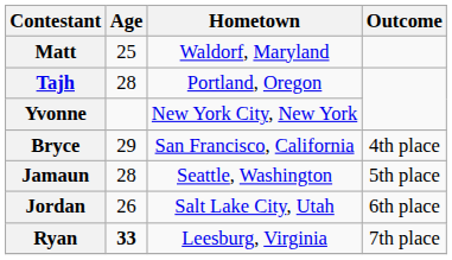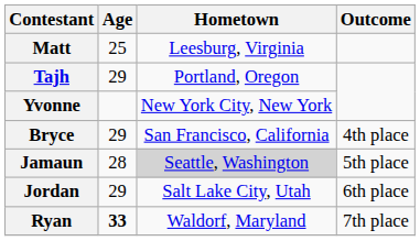 <table class="wikitable sortable" style="text-align:center">
 <tr>
 <th scope="col">Contestant</th>
 <th scope="col">Age</th>
 <th scope="col">Hometown</th>
 <th scope="col">Outcome</th>
 </tr>
 <tr>
 <th scope="row">Matt</th>
 <td>25</td>
-<td><a href='#'>Waldorf</a>, <a href='#'>Maryland</a></td>
+<td><a href='#'>Leesburg</a>, <a href='#'>Virginia</a></td>
 <td></td>
 </tr>
 <tr>
 <th scope="row"><a href='#'>Tajh</a></th>
-<td>28</td>
+<td>29</td>
 <td><a href='#'>Portland</a>, <a href='#'>Oregon</a></td>
 <td rowspan="2"></td>
 </tr>
 <tr>
 <th scope="row">Yvonne</th>
 <td></td>
 <td><a href='#'>New York City</a>, <a href='#'>New York</a></td>
 </tr>
 <tr>
 <th scope="row">Bryce</th>
 <td>29</td>
 <td nowrap><a href='#'>San Francisco</a>, <a href='#'>California</a></td>
 <td>4th place</td>
 </tr>
 <tr>
 <th scope="row">Jamaun</th>
 <td>28</td>
-<td><a href='#'>Seattle</a>, <a href='#'>Washington</a></td>
+<td style="background: lightgrey;"><a href='#'>Seattle</a>, <a href='#'>Washington</a></td>
 <td>5th place</td>
 </tr>
 <tr>
 <th scope="row">Jordan</th>
-<td>26</td>
+<td>29</td>
 <td><a href='#'>Salt Lake City</a>, <a href='#'>Utah</a></td>
 <td>6th place</td>
 </tr>
 <tr>
 <th scope="row">Ryan</th>
 <td><strong>33</strong></td>
-<td><a href='#'>Leesburg</a>, <a href='#'>Virginia</a></td>
+<td><a href='#'>Waldorf</a>, <a href='#'>Maryland</a></td>
 <td>7th place</td>
 </tr>
 <tr>
 </tr>
 </table>
